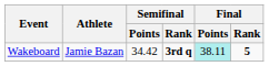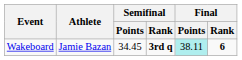 <table class=wikitable style="font-size:90%">
 <tr>
 <th rowspan=2>Event</th>
 <th rowspan=2>Athlete</th>
 <th colspan=2>Semifinal</th>
 <th colspan=2>Final</th>
 </tr>
 <tr>
 <th>Points</th>
 <th>Rank</th>
 <th>Points</th>
 <th>Rank</th>
 </tr>
 <tr>
 <td><a href='#'>Wakeboard</a></td>
 <td><a href='#'>Jamie Bazan</a></td>
-<td align=center>34.42</td>
+<td align=center>34.45</td>
 <td align=center><strong>3rd q</strong></td>
 <td align=center style="background: paleturquoise;">38.11</td>
-<td align=center><strong>5</strong></td>
+<td align=center><strong>6</strong></td>
 </tr>
 </table>
